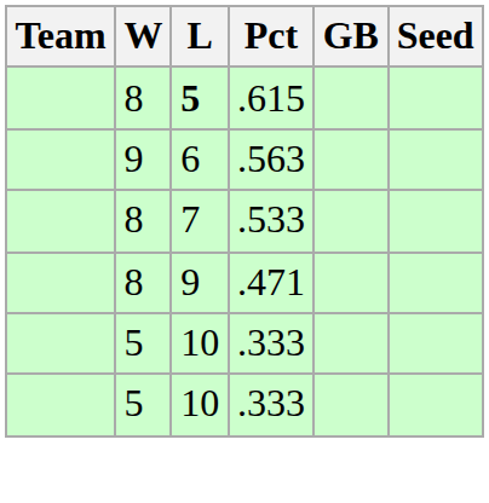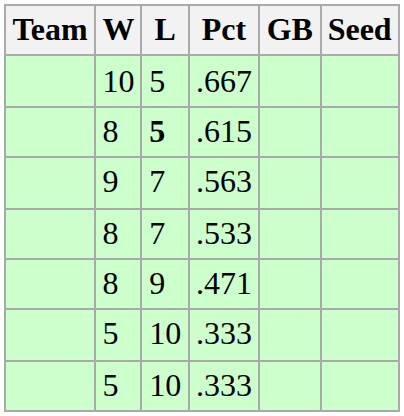 <table class="wikitable">
 <tr>
 <th>Team</th>
 <th>W</th>
 <th>L</th>
 <th>Pct</th>
 <th>GB</th>
 <th>Seed</th>
+</tr>
+<tr bgcolor="#ccffcc">
+<td></td>
+<td>10</td>
+<td>5</td>
+<td>.667</td>
+<td></td>
+<td></td>
 </tr>
 <tr bgcolor="#ccffcc">
 <td></td>
 <td>8</td>
 <td><strong>5</strong></td>
 <td>.615</td>
 <td></td>
 <td></td>
 </tr>
 <tr bgcolor="#ccffcc">
 <td></td>
 <td>9</td>
-<td>6</td>
+<td>7</td>
 <td>.563</td>
 <td></td>
 <td></td>
 </tr>
 <tr bgcolor="#ccffcc">
 <td></td>
 <td>8</td>
 <td>7</td>
 <td>.533</td>
 <td></td>
 <td></td>
 </tr>
 <tr bgcolor="#ccffcc">
 <td></td>
 <td>8</td>
 <td>9</td>
 <td>.471</td>
 <td></td>
 <td></td>
 </tr>
 <tr bgcolor="#ccffcc">
 <td></td>
 <td>5</td>
 <td>10</td>
 <td>.333</td>
 <td></td>
 <td></td>
 </tr>
 <tr bgcolor="#ccffcc">
 <td></td>
 <td>5</td>
 <td>10</td>
 <td>.333</td>
 <td></td>
 <td></td>
 </tr>
 </table>
